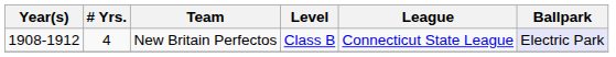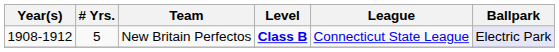 <table class="wikitable" style="text-align:center; font-size: 95%;">
 <tr>
 <th>Year(s)</th>
 <th># Yrs.</th>
 <th>Team</th>
 <th>Level</th>
 <th>League</th>
 <th>Ballpark</th>
 </tr>
 <tr align=center>
 <td>1908-1912</td>
-<td>4</td>
+<td>5</td>
 <td>New Britain Perfectos</td>
-<td><a href='#'>Class B</a></td>
+<td><strong><a href='#'>Class B</a></strong></td>
 <td><a href='#'>Connecticut State League</a></td>
 <td style="background: lavender;">Electric Park</td>
 </tr>
 <tr align=center>
 </tr>
 </table>
